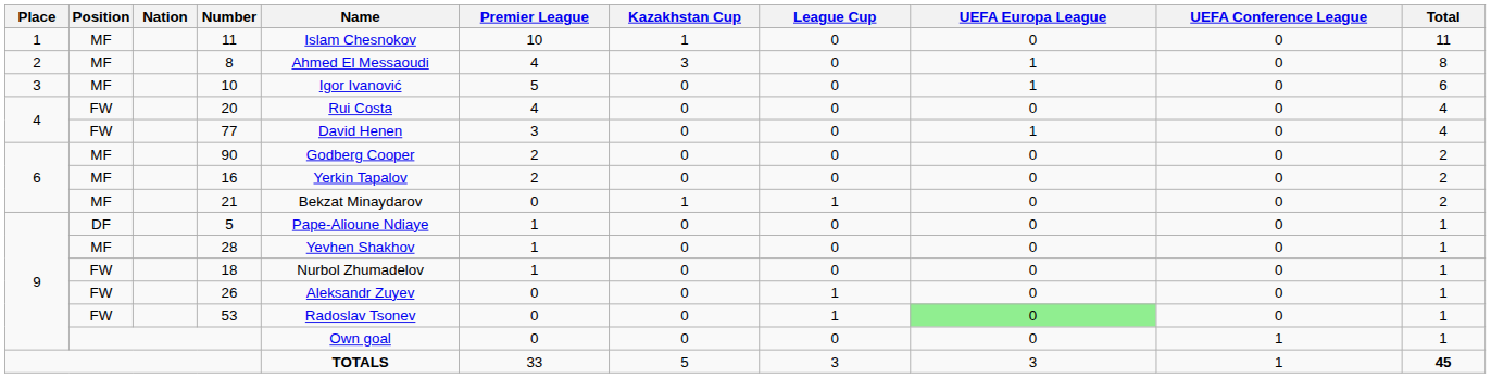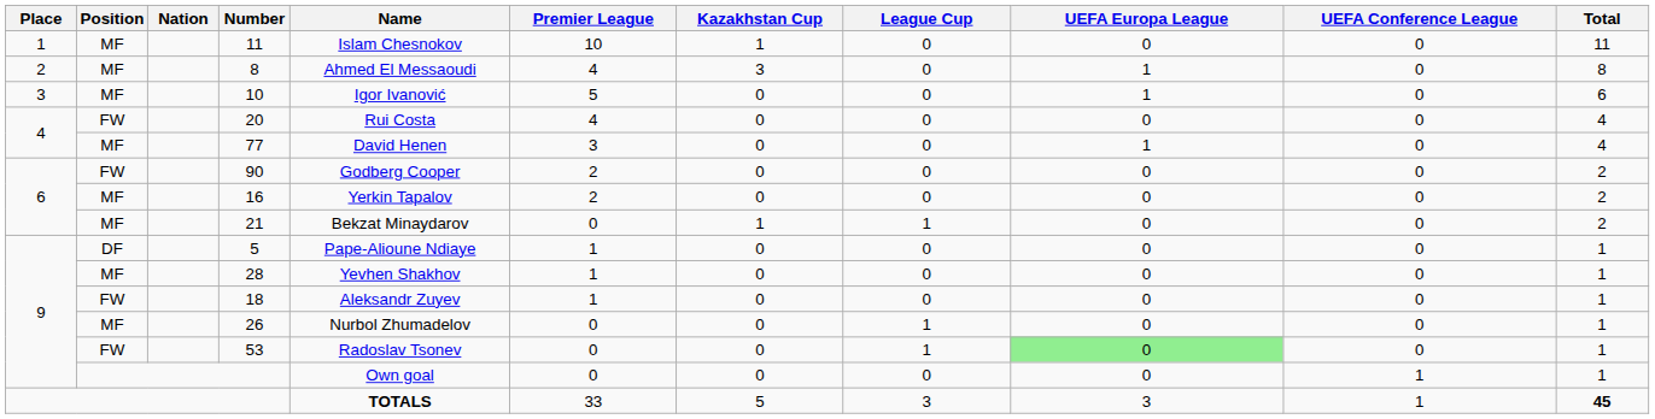 <table class="wikitable" style="font-size: 95%; text-align: center;">
 <tr>
 <th width=60>Place</th>
 <th width=60>Position</th>
 <th width=60>Nation</th>
 <th width=60>Number</th>
 <th width=200>Name</th>
 <th width=150><a href='#'>Premier League</a></th>
 <th width=150><a href='#'>Kazakhstan Cup</a></th>
 <th width=150><a href='#'>League Cup</a></th>
 <th width=250><a href='#'>UEFA Europa League</a></th>
 <th width=250><a href='#'>UEFA Conference League</a></th>
 <th width=80>Total</th>
 </tr>
 <tr>
 <td>1</td>
 <td>MF</td>
 <td></td>
 <td>11</td>
 <td><a href='#'>Islam Chesnokov</a></td>
 <td>10</td>
 <td>1</td>
 <td>0</td>
 <td>0</td>
 <td>0</td>
 <td>11</td>
 </tr>
 <tr>
 <td>2</td>
 <td>MF</td>
 <td></td>
 <td>8</td>
 <td><a href='#'>Ahmed El Messaoudi</a></td>
 <td>4</td>
 <td>3</td>
 <td>0</td>
 <td>1</td>
 <td>0</td>
 <td>8</td>
 </tr>
 <tr>
 <td>3</td>
 <td>MF</td>
 <td></td>
 <td>10</td>
 <td><a href='#'>Igor Ivanović</a></td>
 <td>5</td>
 <td>0</td>
 <td>0</td>
 <td>1</td>
 <td>0</td>
 <td>6</td>
 </tr>
 <tr>
 <td rowspan="2">4</td>
 <td>FW</td>
 <td></td>
 <td>20</td>
 <td><a href='#'>Rui Costa</a></td>
 <td>4</td>
 <td>0</td>
 <td>0</td>
 <td>0</td>
 <td>0</td>
 <td>4</td>
 </tr>
 <tr>
-<td>FW</td>
+<td>MF</td>
 <td></td>
 <td>77</td>
 <td><a href='#'>David Henen</a></td>
 <td>3</td>
 <td>0</td>
 <td>0</td>
 <td>1</td>
 <td>0</td>
 <td>4</td>
 </tr>
 <tr>
 <td rowspan="3">6</td>
-<td>MF</td>
+<td>FW</td>
 <td></td>
 <td>90</td>
 <td><a href='#'>Godberg Cooper</a></td>
 <td>2</td>
 <td>0</td>
 <td>0</td>
 <td>0</td>
 <td>0</td>
 <td>2</td>
 </tr>
 <tr>
 <td>MF</td>
 <td></td>
 <td>16</td>
 <td><a href='#'>Yerkin Tapalov</a></td>
 <td>2</td>
 <td>0</td>
 <td>0</td>
 <td>0</td>
 <td>0</td>
 <td>2</td>
 </tr>
 <tr>
 <td>MF</td>
 <td></td>
 <td>21</td>
 <td>Bekzat Minaydarov</td>
 <td>0</td>
 <td>1</td>
 <td>1</td>
 <td>0</td>
 <td>0</td>
 <td>2</td>
 </tr>
 <tr>
 <td rowspan="6">9</td>
 <td>DF</td>
 <td></td>
 <td>5</td>
 <td><a href='#'>Pape-Alioune Ndiaye</a></td>
 <td>1</td>
 <td>0</td>
 <td>0</td>
 <td>0</td>
 <td>0</td>
 <td>1</td>
 </tr>
 <tr>
 <td>MF</td>
 <td></td>
 <td>28</td>
 <td><a href='#'>Yevhen Shakhov</a></td>
 <td>1</td>
 <td>0</td>
 <td>0</td>
 <td>0</td>
 <td>0</td>
 <td>1</td>
 </tr>
 <tr>
 <td>FW</td>
 <td></td>
 <td>18</td>
-<td>Nurbol Zhumadelov</td>
+<td><a href='#'>Aleksandr Zuyev</a></td>
 <td>1</td>
 <td>0</td>
 <td>0</td>
 <td>0</td>
 <td>0</td>
 <td>1</td>
 </tr>
 <tr>
-<td>FW</td>
+<td>MF</td>
 <td></td>
 <td>26</td>
-<td><a href='#'>Aleksandr Zuyev</a></td>
+<td>Nurbol Zhumadelov</td>
 <td>0</td>
 <td>0</td>
 <td>1</td>
 <td>0</td>
 <td>0</td>
 <td>1</td>
 </tr>
 <tr>
 <td>FW</td>
 <td></td>
 <td>53</td>
 <td><a href='#'>Radoslav Tsonev</a></td>
 <td>0</td>
 <td>0</td>
 <td>1</td>
 <td style="background: lightgreen;">0</td>
 <td>0</td>
 <td>1</td>
 </tr>
 <tr>
 <td colspan="3"></td>
 <td><a href='#'>Own goal</a></td>
 <td>0</td>
 <td>0</td>
 <td>0</td>
 <td>0</td>
 <td>1</td>
 <td>1</td>
 </tr>
 <tr>
 <td colspan="4"></td>
 <td><strong>TOTALS</strong></td>
 <td>33</td>
 <td>5</td>
 <td>3</td>
 <td>3</td>
 <td>1</td>
 <td><strong>45</strong></td>
 </tr>
 </table>
